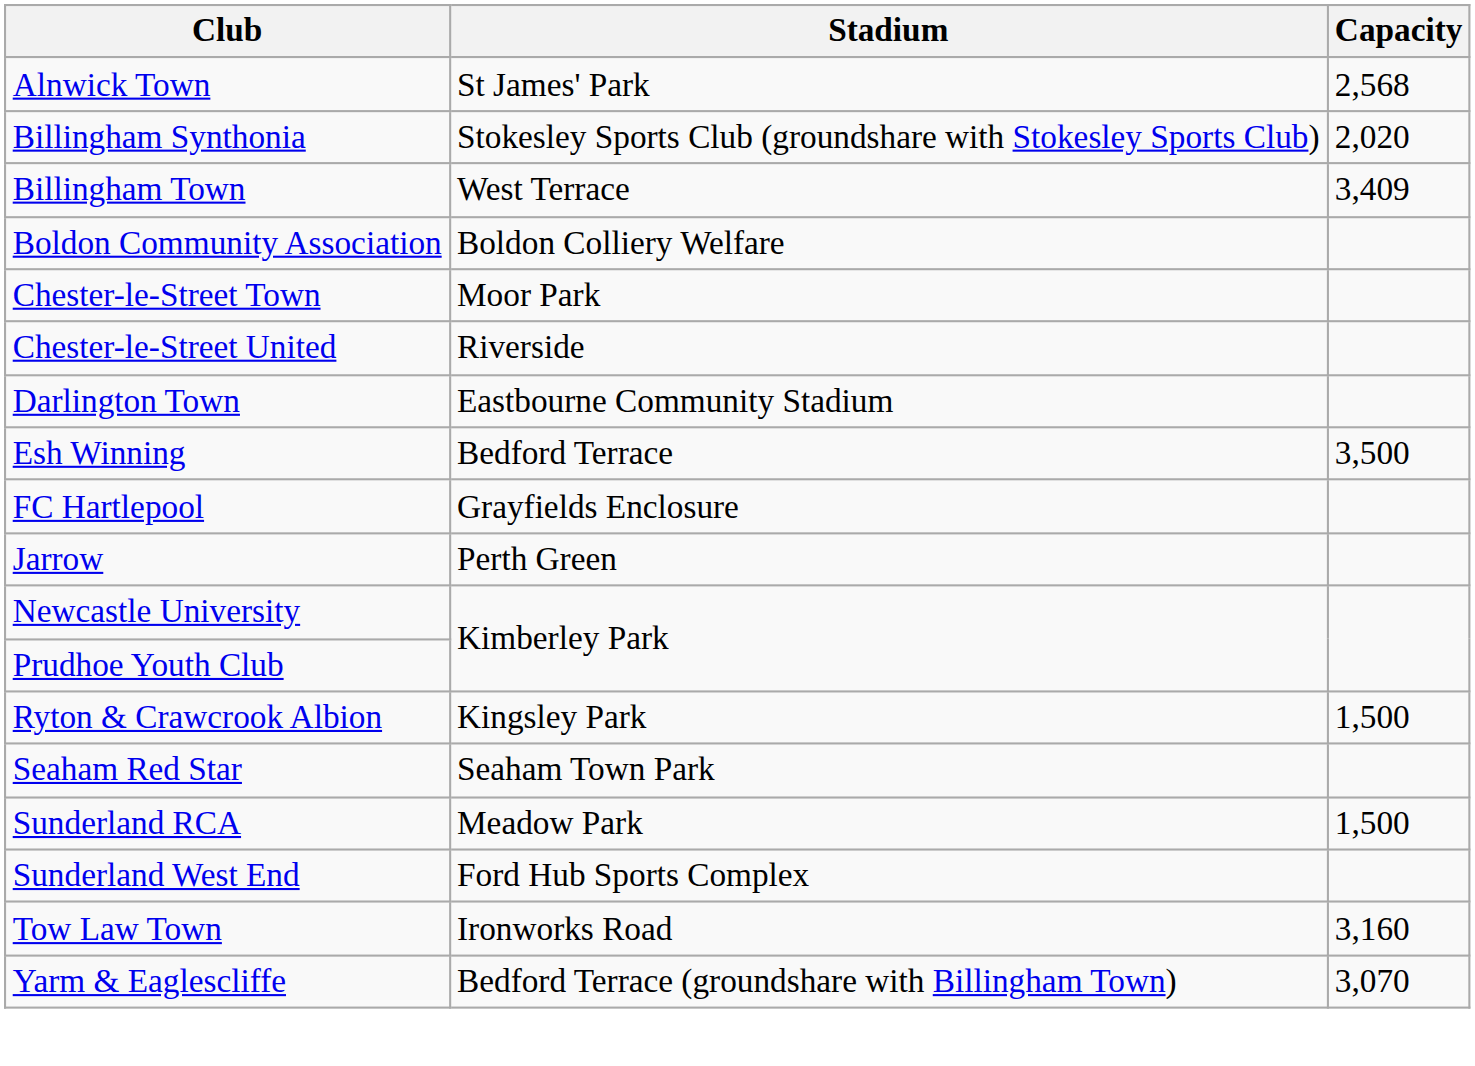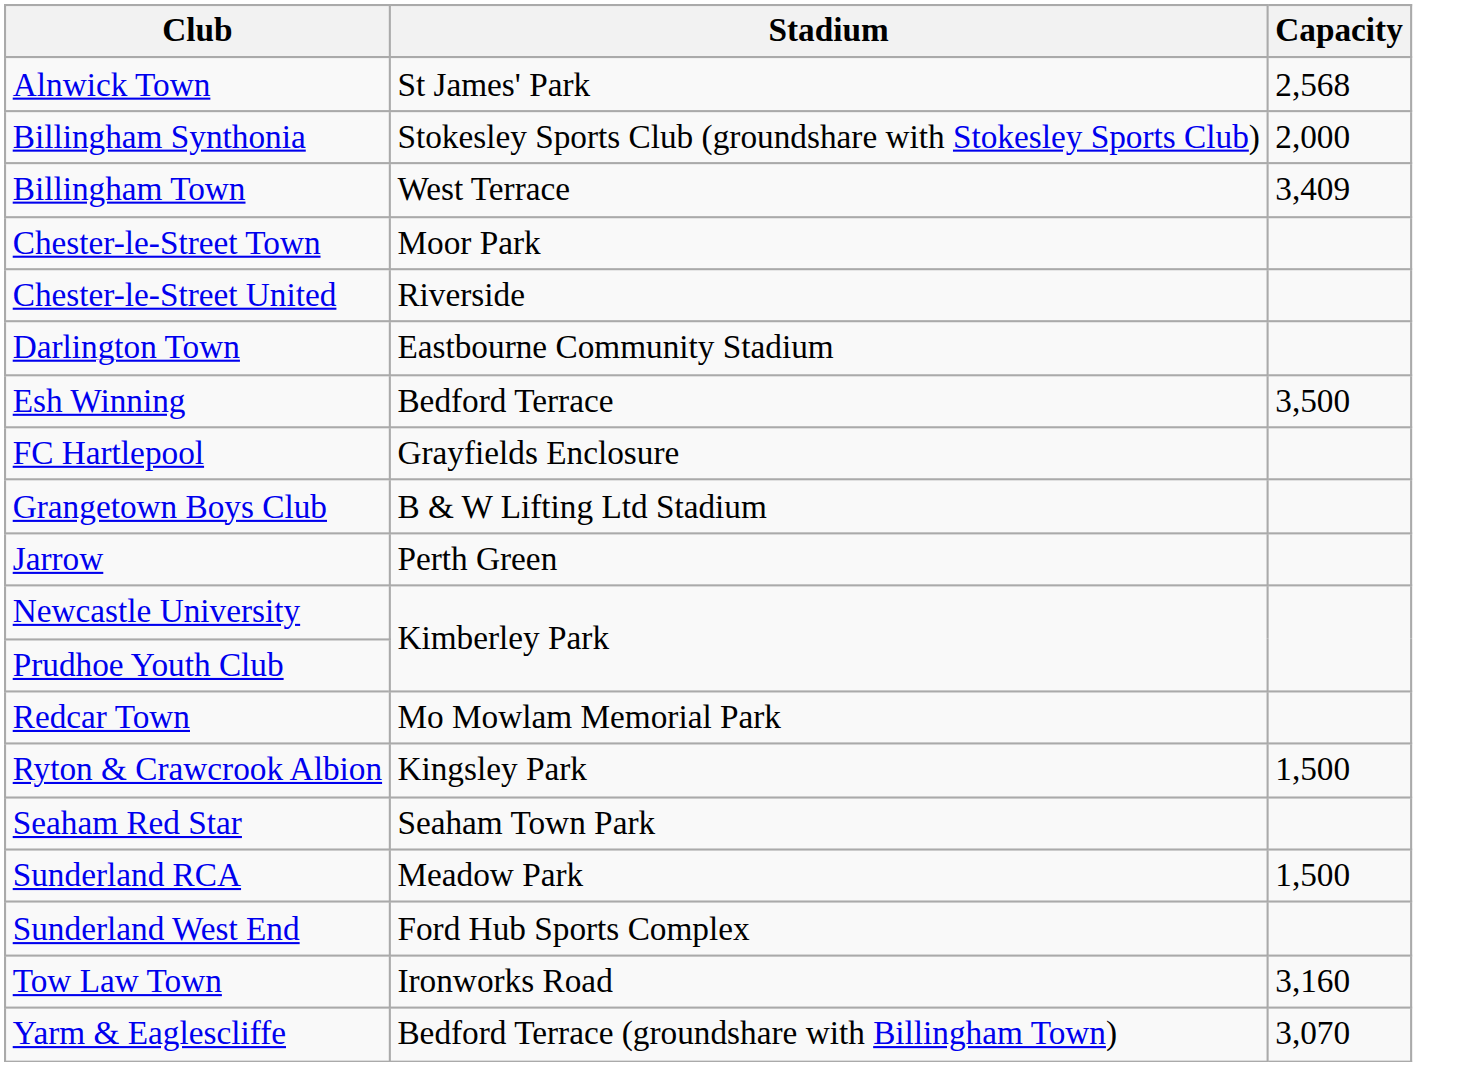 <table class="wikitable sortable">
 <tr>
 <th>Club</th>
 <th>Stadium</th>
 <th>Capacity</th>
 </tr>
 <tr>
 <td><a href='#'>Alnwick Town</a></td>
 <td>St James' Park</td>
 <td>2,568</td>
 </tr>
 <tr>
 <td><a href='#'>Billingham Synthonia</a></td>
 <td>Stokesley Sports Club (groundshare with <a href='#'>Stokesley Sports Club</a>)</td>
-<td>2,020</td>
+<td>2,000</td>
 </tr>
 <tr>
 <td><a href='#'>Billingham Town</a></td>
 <td>West Terrace</td>
 <td>3,409</td>
-</tr>
-<tr>
-<td><a href='#'>Boldon Community Association</a></td>
-<td>Boldon Colliery Welfare</td>
-<td></td>
 </tr>
 <tr>
 <td><a href='#'>Chester-le-Street Town</a></td>
 <td>Moor Park</td>
 <td></td>
 </tr>
 <tr>
 <td><a href='#'>Chester-le-Street United</a></td>
 <td>Riverside</td>
 <td></td>
 </tr>
 <tr>
 <td><a href='#'>Darlington Town</a></td>
 <td>Eastbourne Community Stadium</td>
 <td></td>
 </tr>
 <tr>
 <td><a href='#'>Esh Winning</a></td>
 <td>Bedford Terrace</td>
 <td>3,500</td>
 </tr>
 <tr>
 <td><a href='#'>FC Hartlepool</a></td>
 <td>Grayfields Enclosure</td>
 <td></td>
 </tr>
 <tr>
+<td><a href='#'>Grangetown Boys Club</a></td>
+<td>B & W Lifting Ltd Stadium</td>
+<td></td>
+</tr>
+<tr>
 <td><a href='#'>Jarrow</a></td>
 <td>Perth Green</td>
 <td></td>
 </tr>
 <tr>
 <td><a href='#'>Newcastle University</a></td>
 <td rowspan=2>Kimberley Park</td>
 <td rowspan=2></td>
 </tr>
 <tr>
 <td><a href='#'>Prudhoe Youth Club</a></td>
+</tr>
+<tr>
+<td><a href='#'>Redcar Town</a></td>
+<td>Mo Mowlam Memorial Park</td>
+<td></td>
 </tr>
 <tr>
 <td><a href='#'>Ryton & Crawcrook Albion</a></td>
 <td>Kingsley Park</td>
 <td>1,500</td>
 </tr>
 <tr>
 <td><a href='#'>Seaham Red Star</a></td>
 <td>Seaham Town Park</td>
 <td></td>
 </tr>
 <tr>
 <td><a href='#'>Sunderland RCA</a></td>
 <td>Meadow Park</td>
 <td>1,500</td>
 </tr>
 <tr>
 <td><a href='#'>Sunderland West End</a></td>
 <td>Ford Hub Sports Complex</td>
 <td></td>
 </tr>
 <tr>
 <td><a href='#'>Tow Law Town</a></td>
 <td>Ironworks Road</td>
 <td>3,160</td>
 </tr>
 <tr>
 <td><a href='#'>Yarm & Eaglescliffe</a></td>
 <td>Bedford Terrace (groundshare with <a href='#'>Billingham Town</a>)</td>
 <td>3,070</td>
 </tr>
 </table>
